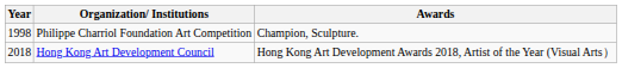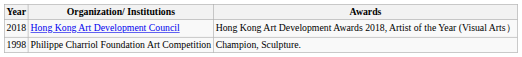 <table class="wikitable">
 <tr>
 <th>Year</th>
 <th>Organization/ Institutions</th>
 <th>Awards</th>
 </tr>
 <tr>
+<td>2018</td>
+<td><a href='#'>Hong Kong Art Development Council</a></td>
+<td>Hong Kong Art Development Awards 2018, Artist of the Year (Visual Arts）</td>
+</tr>
+<tr>
 <td>1998</td>
 <td>Philippe Charriol Foundation Art Competition</td>
 <td>Champion, Sculpture.</td>
 </tr>
-<tr>
-<td>2018</td>
-<td><a href='#'>Hong Kong Art Development Council</a></td>
-<td>Hong Kong Art Development Awards 2018, Artist of the Year (Visual Arts）</td>
-</tr>
 </table>
